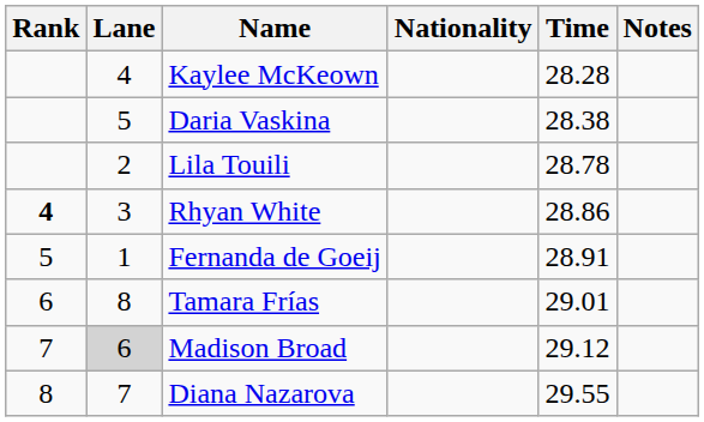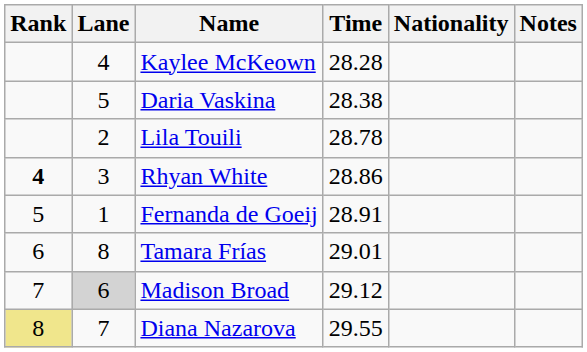 <table class="wikitable sortable" style="text-align:center">
 <tr>
 <th>Rank</th>
 <th>Lane</th>
 <th>Name</th>
+<th>Time</th>
 <th>Nationality</th>
-<th>Time</th>
 <th>Notes</th>
 </tr>
 <tr>
 <td></td>
 <td>4</td>
 <td align=left><a href='#'>Kaylee McKeown</a></td>
+<td>28.28</td>
 <td align=left></td>
-<td>28.28</td>
 <td></td>
 </tr>
 <tr>
 <td></td>
 <td>5</td>
 <td align=left><a href='#'>Daria Vaskina</a></td>
+<td>28.38</td>
 <td align=left></td>
-<td>28.38</td>
 <td></td>
 </tr>
 <tr>
 <td></td>
 <td>2</td>
 <td align=left><a href='#'>Lila Touili</a></td>
+<td>28.78</td>
 <td align=left></td>
-<td>28.78</td>
 <td></td>
 </tr>
 <tr>
 <td><strong>4</strong></td>
 <td>3</td>
 <td align=left><a href='#'>Rhyan White</a></td>
+<td>28.86</td>
 <td align=left></td>
-<td>28.86</td>
 <td></td>
 </tr>
 <tr>
 <td>5</td>
 <td>1</td>
 <td align=left><a href='#'>Fernanda de Goeij</a></td>
+<td>28.91</td>
 <td align=left></td>
-<td>28.91</td>
 <td></td>
 </tr>
 <tr>
 <td>6</td>
 <td>8</td>
 <td align=left><a href='#'>Tamara Frías</a></td>
+<td>29.01</td>
 <td align=left></td>
-<td>29.01</td>
 <td></td>
 </tr>
 <tr>
 <td>7</td>
 <td style="background: lightgrey;">6</td>
 <td align=left><a href='#'>Madison Broad</a></td>
+<td>29.12</td>
 <td align=left></td>
-<td>29.12</td>
 <td></td>
 </tr>
 <tr>
-<td>8</td>
+<td style="background: khaki;">8</td>
 <td>7</td>
 <td align=left><a href='#'>Diana Nazarova</a></td>
+<td>29.55</td>
 <td align=left></td>
-<td>29.55</td>
 <td></td>
 </tr>
 </table>
